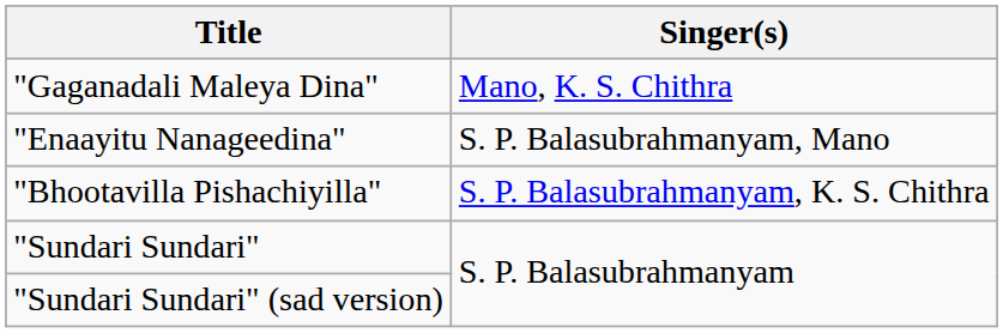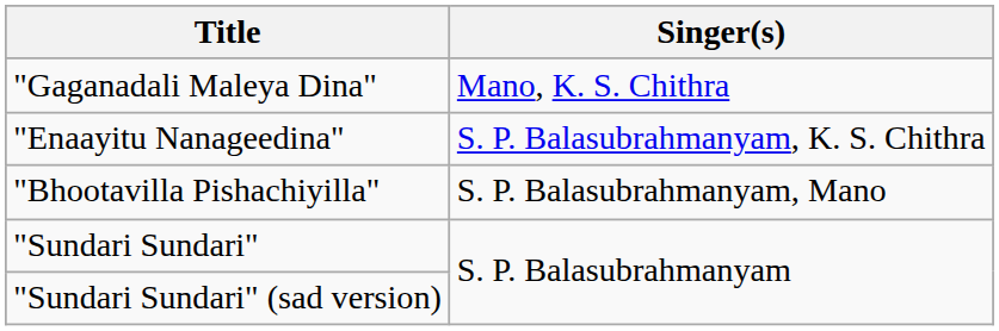 <table class=wikitable sortable>
 <tr>
 <th>Title</th>
 <th>Singer(s)</th>
 </tr>
 <tr>
 <td>"Gaganadali Maleya Dina"</td>
 <td><a href='#'>Mano</a>, <a href='#'>K. S. Chithra</a></td>
 </tr>
 <tr>
 <td>"Enaayitu Nanageedina"</td>
-<td>S. P. Balasubrahmanyam, Mano</td>
+<td><a href='#'>S. P. Balasubrahmanyam</a>, K. S. Chithra</td>
 </tr>
 <tr>
 <td>"Bhootavilla Pishachiyilla"</td>
-<td><a href='#'>S. P. Balasubrahmanyam</a>, K. S. Chithra</td>
+<td>S. P. Balasubrahmanyam, Mano</td>
 </tr>
 <tr>
 <td>"Sundari Sundari"</td>
 <td rowspan=2>S. P. Balasubrahmanyam</td>
 </tr>
 <tr>
 <td>"Sundari Sundari" (sad version)</td>
 </tr>
 </table>
